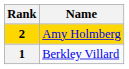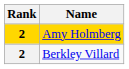 <table class="wikitable">
 <tr>
 <th>Rank</th>
 <th>Name</th>
 </tr>
 <tr bgcolor="gold">
 <td align="center"><strong>2</strong></td>
 <td><a href='#'>Amy Holmberg</a></td>
 </tr>
 <tr>
-<th>1</th>
+<th>2</th>
 <td><a href='#'>Berkley Villard</a></td>
 </tr>
 </table>
